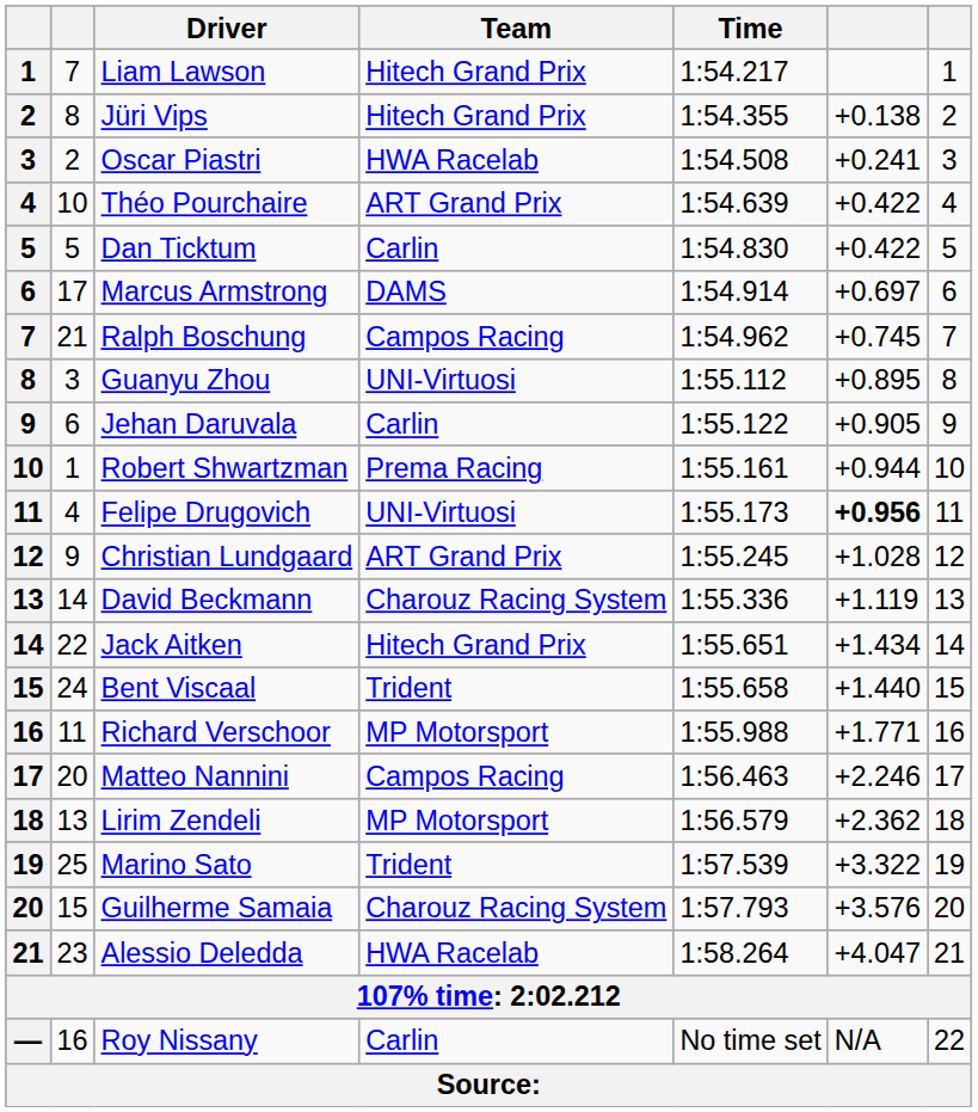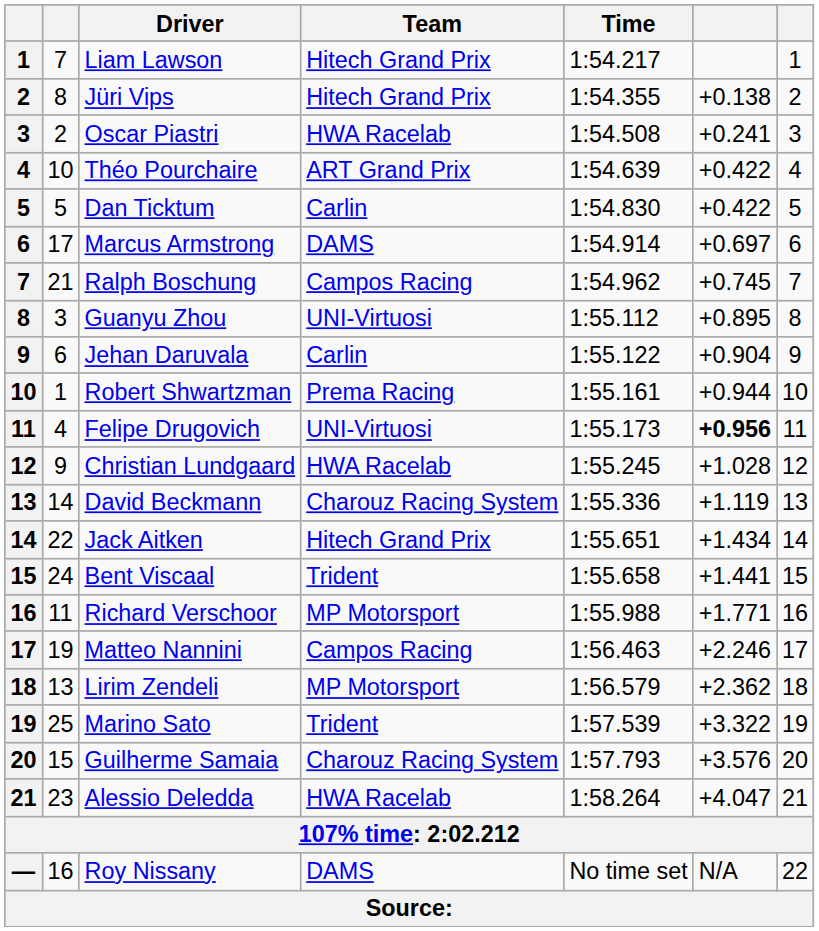 <table class="wikitable" style="font-size:85%">
 <tr>
 <th scope="col"></th>
 <th scope="col"></th>
 <th scope="col">Driver</th>
 <th scope="col">Team</th>
 <th scope="col">Time</th>
 <th scope="col"></th>
 <th scope="col"></th>
 </tr>
 <tr>
 <th scope="row">1</th>
 <td align="center">7</td>
 <td> <a href='#'>Liam Lawson</a></td>
 <td><a href='#'>Hitech Grand Prix</a></td>
 <td>1:54.217</td>
 <td></td>
 <td align="center">1</td>
 </tr>
 <tr>
 <th scope="row">2</th>
 <td align="center">8</td>
 <td> <a href='#'>Jüri Vips</a></td>
 <td><a href='#'>Hitech Grand Prix</a></td>
 <td>1:54.355</td>
 <td>+0.138</td>
 <td align="center">2</td>
 </tr>
 <tr>
 <th scope="row">3</th>
 <td align="center">2</td>
 <td> <a href='#'>Oscar Piastri</a></td>
 <td><a href='#'>HWA Racelab</a></td>
 <td>1:54.508</td>
 <td>+0.241</td>
 <td align="center">3</td>
 </tr>
 <tr>
 <th scope="row">4</th>
 <td align="center">10</td>
 <td> <a href='#'>Théo Pourchaire</a></td>
 <td><a href='#'>ART Grand Prix</a></td>
 <td>1:54.639</td>
 <td>+0.422</td>
 <td align="center">4</td>
 </tr>
 <tr>
 <th scope="row">5</th>
 <td align="center">5</td>
 <td> <a href='#'>Dan Ticktum</a></td>
 <td><a href='#'>Carlin</a></td>
 <td>1:54.830</td>
 <td>+0.422</td>
 <td align="center">5</td>
 </tr>
 <tr>
 <th scope="row">6</th>
 <td align="center">17</td>
 <td> <a href='#'>Marcus Armstrong</a></td>
 <td><a href='#'>DAMS</a></td>
 <td>1:54.914</td>
 <td>+0.697</td>
 <td align="center">6</td>
 </tr>
 <tr>
 <th scope="row">7</th>
 <td align="center">21</td>
 <td> <a href='#'>Ralph Boschung</a></td>
 <td><a href='#'>Campos Racing</a></td>
 <td>1:54.962</td>
 <td>+0.745</td>
 <td align="center">7</td>
 </tr>
 <tr>
 <th scope="row">8</th>
 <td align="center">3</td>
 <td> <a href='#'>Guanyu Zhou</a></td>
 <td><a href='#'>UNI-Virtuosi</a></td>
 <td>1:55.112</td>
 <td>+0.895</td>
 <td align="center">8</td>
 </tr>
 <tr>
 <th scope="row">9</th>
 <td align="center">6</td>
 <td> <a href='#'>Jehan Daruvala</a></td>
 <td><a href='#'>Carlin</a></td>
 <td>1:55.122</td>
-<td>+0.905</td>
+<td>+0.904</td>
 <td align="center">9</td>
 </tr>
 <tr>
 <th scope="row">10</th>
 <td align="center">1</td>
 <td> <a href='#'>Robert Shwartzman</a></td>
 <td><a href='#'>Prema Racing</a></td>
 <td>1:55.161</td>
 <td>+0.944</td>
 <td align="center">10</td>
 </tr>
 <tr>
 <th scope="row">11</th>
 <td align="center">4</td>
 <td> <a href='#'>Felipe Drugovich</a></td>
 <td><a href='#'>UNI-Virtuosi</a></td>
 <td>1:55.173</td>
 <td><strong>+0.956</strong></td>
 <td align="center">11</td>
 </tr>
 <tr>
 <th scope="row">12</th>
 <td align="center">9</td>
 <td> <a href='#'>Christian Lundgaard</a></td>
-<td><a href='#'>ART Grand Prix</a></td>
+<td><a href='#'>HWA Racelab</a></td>
 <td>1:55.245</td>
 <td>+1.028</td>
 <td align="center">12</td>
 </tr>
 <tr>
 <th scope="row">13</th>
 <td align="center">14</td>
 <td> <a href='#'>David Beckmann</a></td>
 <td><a href='#'>Charouz Racing System</a></td>
 <td>1:55.336</td>
 <td>+1.119</td>
 <td align="center">13</td>
 </tr>
 <tr>
 <th scope="row">14</th>
 <td align="center">22</td>
 <td> <a href='#'>Jack Aitken</a></td>
 <td><a href='#'>Hitech Grand Prix</a></td>
 <td>1:55.651</td>
 <td>+1.434</td>
 <td align="center">14</td>
 </tr>
 <tr>
 <th scope="row">15</th>
 <td align="center">24</td>
 <td> <a href='#'>Bent Viscaal</a></td>
 <td><a href='#'>Trident</a></td>
 <td>1:55.658</td>
-<td>+1.440</td>
+<td>+1.441</td>
 <td align="center">15</td>
 </tr>
 <tr>
 <th scope="row">16</th>
 <td align="center">11</td>
 <td> <a href='#'>Richard Verschoor</a></td>
 <td><a href='#'>MP Motorsport</a></td>
 <td>1:55.988</td>
 <td>+1.771</td>
 <td align="center">16</td>
 </tr>
 <tr>
 <th scope="row">17</th>
-<td align="center">20</td>
+<td align="center">19</td>
 <td> <a href='#'>Matteo Nannini</a></td>
 <td><a href='#'>Campos Racing</a></td>
 <td>1:56.463</td>
 <td>+2.246</td>
 <td align="center">17</td>
 </tr>
 <tr>
 <th scope="row">18</th>
 <td align="center">13</td>
 <td> <a href='#'>Lirim Zendeli</a></td>
 <td><a href='#'>MP Motorsport</a></td>
 <td>1:56.579</td>
 <td>+2.362</td>
 <td align="center">18</td>
 </tr>
 <tr>
 <th scope="row">19</th>
 <td align="center">25</td>
 <td> <a href='#'>Marino Sato</a></td>
 <td><a href='#'>Trident</a></td>
 <td>1:57.539</td>
 <td>+3.322</td>
 <td align="center">19</td>
 </tr>
 <tr>
 <th scope="row">20</th>
 <td align="center">15</td>
 <td> <a href='#'>Guilherme Samaia</a></td>
 <td><a href='#'>Charouz Racing System</a></td>
 <td>1:57.793</td>
 <td>+3.576</td>
 <td align="center">20</td>
 </tr>
 <tr>
 <th scope="row">21</th>
 <td align="center">23</td>
 <td> <a href='#'>Alessio Deledda</a></td>
 <td><a href='#'>HWA Racelab</a></td>
 <td>1:58.264</td>
 <td>+4.047</td>
 <td align="center">21</td>
 </tr>
 <tr>
 <th colspan="7"><a href='#'>107% time</a>: 2:02.212</th>
 </tr>
 <tr>
 <th scope="row">—</th>
 <td align="center">16</td>
 <td> <a href='#'>Roy Nissany</a></td>
-<td><a href='#'>Carlin</a></td>
+<td><a href='#'>DAMS</a></td>
 <td>No time set</td>
 <td>N/A</td>
 <td align="center">22</td>
 </tr>
 <tr>
 <th colspan="7">Source:</th>
 </tr>
 </table>
